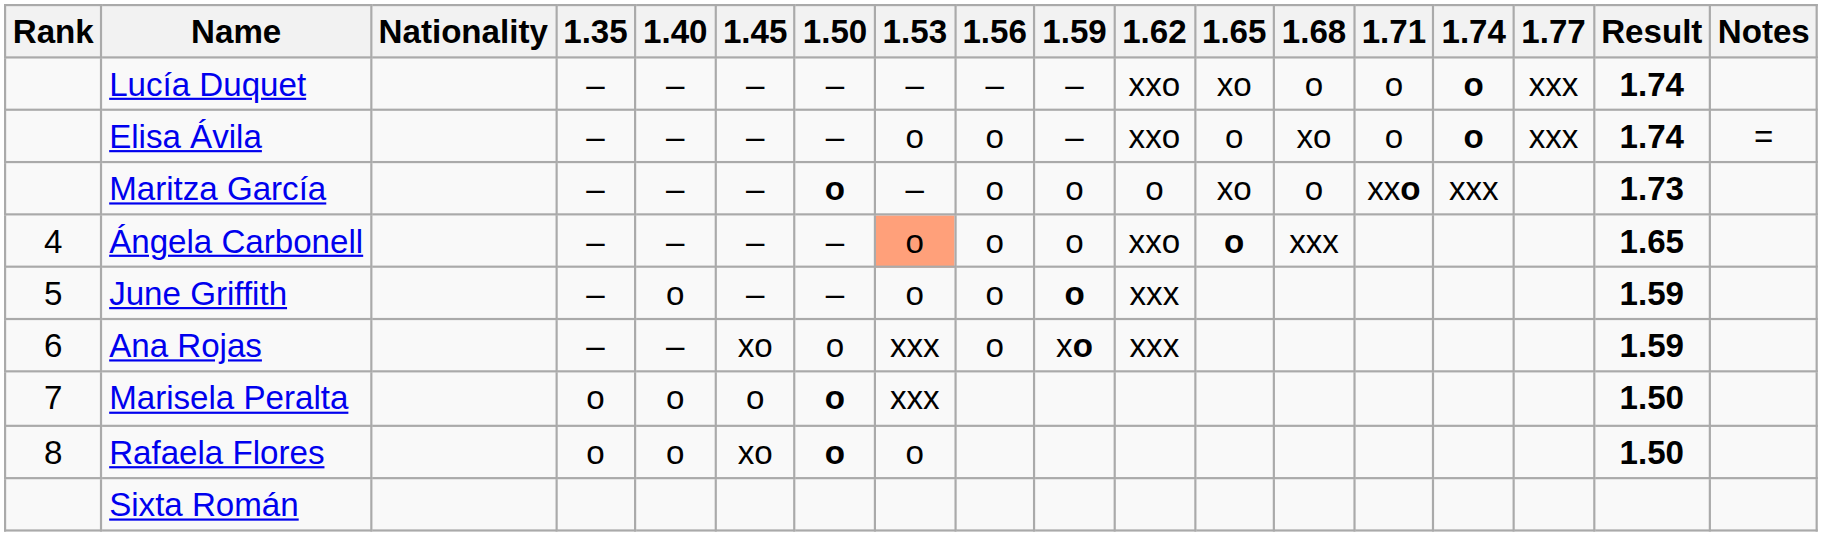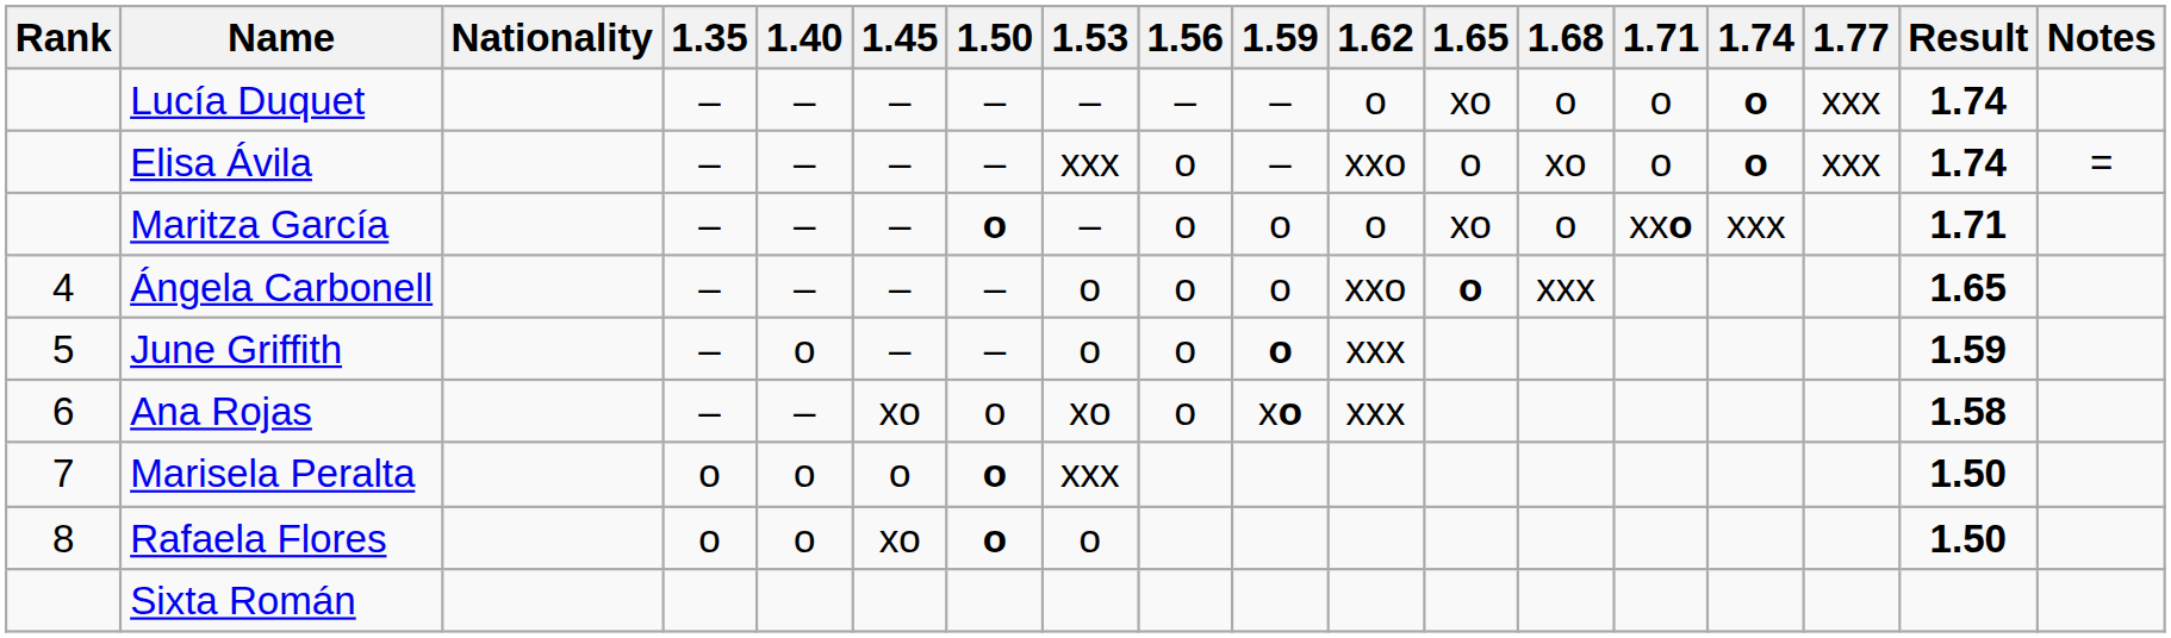 <table class="wikitable sortable" style="text-align:center;font-size:95%">
 <tr>
 <th>Rank</th>
 <th>Name</th>
 <th>Nationality</th>
 <th>1.35</th>
 <th>1.40</th>
 <th>1.45</th>
 <th>1.50</th>
 <th>1.53</th>
 <th>1.56</th>
 <th>1.59</th>
 <th>1.62</th>
 <th>1.65</th>
 <th>1.68</th>
 <th>1.71</th>
 <th>1.74</th>
 <th>1.77</th>
 <th>Result</th>
 <th>Notes</th>
 </tr>
 <tr>
 <td></td>
 <td align=left><a href='#'>Lucía Duquet</a></td>
 <td align=left></td>
 <td>–</td>
 <td>–</td>
 <td>–</td>
 <td>–</td>
 <td>–</td>
 <td>–</td>
 <td>–</td>
-<td>xxo</td>
+<td>o</td>
 <td>xo</td>
 <td>o</td>
 <td>o</td>
 <td><strong>o</strong></td>
 <td>xxx</td>
 <td><strong>1.74</strong></td>
 <td></td>
 </tr>
 <tr>
 <td></td>
 <td align=left><a href='#'>Elisa Ávila</a></td>
 <td align=left></td>
 <td>–</td>
 <td>–</td>
 <td>–</td>
 <td>–</td>
-<td>o</td>
+<td>xxx</td>
 <td>o</td>
 <td>–</td>
 <td>xxo</td>
 <td>o</td>
 <td>xo</td>
 <td>o</td>
 <td><strong>o</strong></td>
 <td>xxx</td>
 <td><strong>1.74</strong></td>
 <td>=</td>
 </tr>
 <tr>
 <td></td>
 <td align=left><a href='#'>Maritza García</a></td>
 <td align=left></td>
 <td>–</td>
 <td>–</td>
 <td>–</td>
 <td><strong>o</strong></td>
 <td>–</td>
 <td>o</td>
 <td>o</td>
 <td>o</td>
 <td>xo</td>
 <td>o</td>
 <td>xx<strong>o</strong></td>
 <td>xxx</td>
 <td></td>
-<td><strong>1.73</strong></td>
+<td><strong>1.71</strong></td>
 <td></td>
 </tr>
 <tr>
 <td>4</td>
 <td align=left><a href='#'>Ángela Carbonell</a></td>
 <td align=left></td>
 <td>–</td>
 <td>–</td>
 <td>–</td>
 <td>–</td>
-<td style="background: lightsalmon;">o</td>
+<td>o</td>
 <td>o</td>
 <td>o</td>
 <td>xxo</td>
 <td><strong>o</strong></td>
 <td>xxx</td>
 <td></td>
 <td></td>
 <td></td>
 <td><strong>1.65</strong></td>
 <td></td>
 </tr>
 <tr>
 <td>5</td>
 <td align=left><a href='#'>June Griffith</a></td>
 <td align=left></td>
 <td>–</td>
 <td>o</td>
 <td>–</td>
 <td>–</td>
 <td>o</td>
 <td>o</td>
 <td><strong>o</strong></td>
 <td>xxx</td>
 <td></td>
 <td></td>
 <td></td>
 <td></td>
 <td></td>
 <td><strong>1.59</strong></td>
 <td></td>
 </tr>
 <tr>
 <td>6</td>
 <td align=left><a href='#'>Ana Rojas</a></td>
 <td align=left></td>
 <td>–</td>
 <td>–</td>
 <td>xo</td>
 <td>o</td>
-<td>xxx</td>
+<td>xo</td>
 <td>o</td>
 <td>x<strong>o</strong></td>
 <td>xxx</td>
 <td></td>
 <td></td>
 <td></td>
 <td></td>
 <td></td>
-<td><strong>1.59</strong></td>
+<td><strong>1.58</strong></td>
 <td></td>
 </tr>
 <tr>
 <td>7</td>
 <td align=left><a href='#'>Marisela Peralta</a></td>
 <td align=left></td>
 <td>o</td>
 <td>o</td>
 <td>o</td>
 <td><strong>o</strong></td>
 <td>xxx</td>
 <td></td>
 <td></td>
 <td></td>
 <td></td>
 <td></td>
 <td></td>
 <td></td>
 <td></td>
 <td><strong>1.50</strong></td>
 <td></td>
 </tr>
 <tr>
 <td>8</td>
 <td align=left><a href='#'>Rafaela Flores</a></td>
 <td align=left></td>
 <td>o</td>
 <td>o</td>
 <td>xo</td>
 <td><strong>o</strong></td>
 <td>o</td>
 <td></td>
 <td></td>
 <td></td>
 <td></td>
 <td></td>
 <td></td>
 <td></td>
 <td></td>
 <td><strong>1.50</strong></td>
 <td></td>
 </tr>
 <tr>
 <td></td>
 <td align=left><a href='#'>Sixta Román</a></td>
 <td align=left></td>
 <td></td>
 <td></td>
 <td></td>
 <td></td>
 <td></td>
 <td></td>
 <td></td>
 <td></td>
 <td></td>
 <td></td>
 <td></td>
 <td></td>
 <td></td>
 <td></td>
 <td></td>
 </tr>
 </table>
